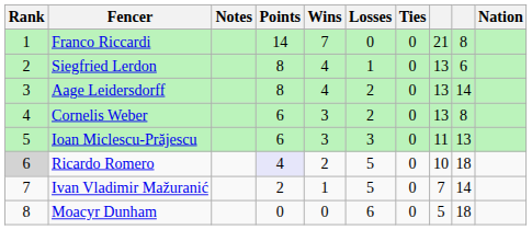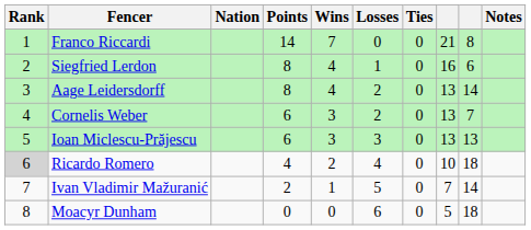 <table class="wikitable sortable" style="text-align: center;">
 <tr>
 <th>Rank</th>
 <th>Fencer</th>
-<th>Notes</th>
+<th>Nation</th>
 <th>Points</th>
 <th>Wins</th>
 <th>Losses</th>
 <th>Ties</th>
 <th></th>
 <th></th>
-<th>Nation</th>
+<th>Notes</th>
 </tr>
 <tr style="background:#bbf3bb;">
 <td>1</td>
 <td align=left><a href='#'>Franco Riccardi</a></td>
-<td></td>
+<td align=left></td>
 <td>14</td>
 <td>7</td>
 <td>0</td>
 <td>0</td>
 <td>21</td>
 <td>8</td>
-<td align=left></td>
+<td></td>
 </tr>
 <tr style="background:#bbf3bb;">
 <td>2</td>
 <td align=left><a href='#'>Siegfried Lerdon</a></td>
-<td></td>
+<td align=left></td>
 <td>8</td>
 <td>4</td>
 <td>1</td>
 <td>0</td>
-<td>13</td>
+<td>16</td>
 <td>6</td>
-<td align=left></td>
+<td></td>
 </tr>
 <tr style="background:#bbf3bb;">
 <td>3</td>
 <td align=left><a href='#'>Aage Leidersdorff</a></td>
-<td></td>
+<td align=left></td>
 <td>8</td>
 <td>4</td>
 <td>2</td>
 <td>0</td>
 <td>13</td>
 <td>14</td>
-<td align=left></td>
+<td></td>
 </tr>
 <tr style="background:#bbf3bb;">
 <td>4</td>
 <td align=left><a href='#'>Cornelis Weber</a></td>
-<td></td>
+<td align=left></td>
 <td>6</td>
 <td>3</td>
 <td>2</td>
 <td>0</td>
 <td>13</td>
-<td>8</td>
-<td align=left></td>
+<td>7</td>
+<td></td>
 </tr>
 <tr style="background:#bbf3bb;">
 <td>5</td>
 <td align=left><a href='#'>Ioan Miclescu-Prăjescu</a></td>
-<td></td>
+<td align=left></td>
 <td>6</td>
 <td>3</td>
 <td>3</td>
 <td>0</td>
-<td>11</td>
 <td>13</td>
-<td align=left></td>
+<td>13</td>
+<td></td>
 </tr>
 <tr>
 <td style="background: lightgrey;">6</td>
 <td align=left><a href='#'>Ricardo Romero</a></td>
-<td></td>
-<td style="background: lavender;">4</td>
+<td align=left></td>
+<td>4</td>
 <td>2</td>
-<td>5</td>
+<td>4</td>
 <td>0</td>
 <td>10</td>
 <td>18</td>
-<td align=left></td>
+<td></td>
 </tr>
 <tr>
 <td>7</td>
 <td align=left><a href='#'>Ivan Vladimir Mažuranić</a></td>
-<td></td>
+<td align=left></td>
 <td>2</td>
 <td>1</td>
 <td>5</td>
 <td>0</td>
 <td>7</td>
 <td>14</td>
-<td align=left></td>
+<td></td>
 </tr>
 <tr>
 <td>8</td>
 <td align=left><a href='#'>Moacyr Dunham</a></td>
-<td></td>
+<td align=left></td>
 <td>0</td>
 <td>0</td>
 <td>6</td>
 <td>0</td>
 <td>5</td>
 <td>18</td>
-<td align=left></td>
+<td></td>
 </tr>
 </table>
